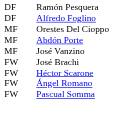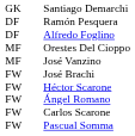 <table style="font-size:90%; margin:0.2em auto;" cellspacing="0" cellpadding="0">
 <tr>
 <th width="25"></th>
 <th width="25"></th>
+</tr>
+<tr>
+<td>GK</td>
+<td></td>
+<td> Santiago Demarchi</td>
 </tr>
 <tr>
 <td>DF</td>
 <td></td>
 <td> Ramón Pesquera</td>
 </tr>
 <tr>
 <td>DF</td>
 <td></td>
 <td> <a href='#'>Alfredo Foglino</a></td>
 </tr>
 <tr>
 <td>MF</td>
 <td></td>
 <td> Orestes Del Cioppo</td>
-</tr>
-<tr>
-<td>MF</td>
-<td></td>
-<td> <a href='#'>Abdón Porte</a></td>
 </tr>
 <tr>
 <td>MF</td>
 <td></td>
 <td> José Vanzino</td>
 </tr>
 <tr>
 <td>FW</td>
 <td></td>
 <td> José Brachi</td>
 </tr>
 <tr>
 <td>FW</td>
 <td></td>
 <td> <a href='#'>Héctor Scarone</a></td>
 </tr>
 <tr>
 <td>FW</td>
 <td></td>
 <td> <a href='#'>Ángel Romano</a></td>
 </tr>
 <tr>
 <td>FW</td>
 <td></td>
+<td> Carlos Scarone</td>
+</tr>
+<tr>
+<td>FW</td>
+<td></td>
 <td> <a href='#'>Pascual Somma</a></td>
 </tr>
 <tr>
 </tr>
 </table>
